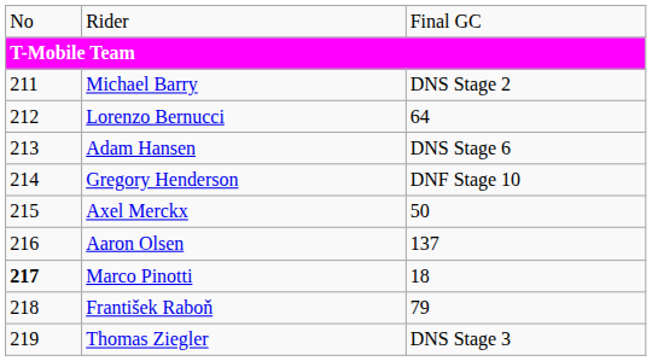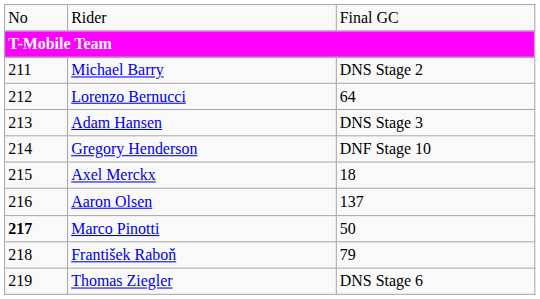 <table class=wikitable style="font-size:95%" width="40%">
 <tr>
 <td>No</td>
 <td>Rider</td>
 <td>Final GC</td>
 </tr>
 <tr>
 <td colspan=3 bgcolor="magenta" style="color:white"><strong>T-Mobile Team</strong></td>
 </tr>
 <tr>
 <td>211</td>
 <td> <a href='#'>Michael Barry</a></td>
 <td>DNS Stage 2</td>
 </tr>
 <tr>
 <td>212</td>
 <td> <a href='#'>Lorenzo Bernucci</a></td>
 <td>64</td>
 </tr>
 <tr>
 <td>213</td>
 <td> <a href='#'>Adam Hansen</a></td>
-<td>DNS Stage 6</td>
+<td>DNS Stage 3</td>
 </tr>
 <tr>
 <td>214</td>
 <td> <a href='#'>Gregory Henderson</a></td>
 <td>DNF Stage 10</td>
 </tr>
 <tr>
 <td>215</td>
 <td> <a href='#'>Axel Merckx</a></td>
-<td>50</td>
+<td>18</td>
 </tr>
 <tr>
 <td>216</td>
 <td> <a href='#'>Aaron Olsen</a></td>
 <td>137</td>
 </tr>
 <tr>
 <td><strong>217</strong></td>
 <td> <a href='#'>Marco Pinotti</a></td>
-<td>18</td>
+<td>50</td>
 </tr>
 <tr>
 <td>218</td>
 <td> <a href='#'>František Raboň</a></td>
 <td>79</td>
 </tr>
 <tr>
 <td>219</td>
 <td> <a href='#'>Thomas Ziegler</a></td>
-<td>DNS Stage 3</td>
+<td>DNS Stage 6</td>
 </tr>
 </table>
